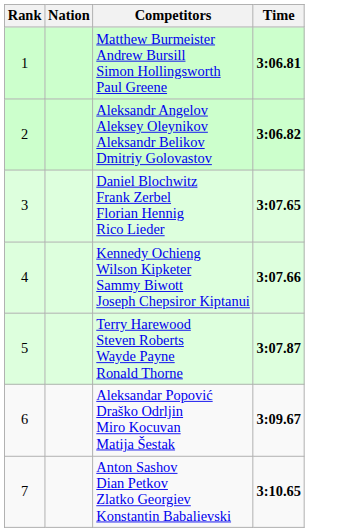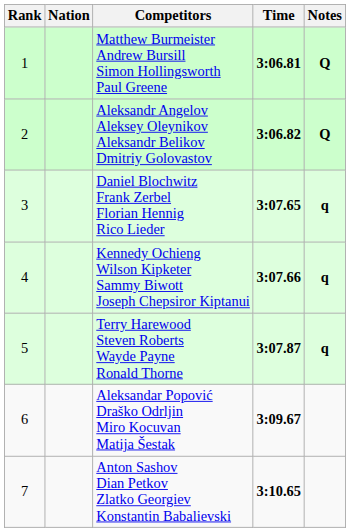 <table class="wikitable sortable" style="text-align:center">
 <tr>
 <th>Rank</th>
 <th>Nation</th>
 <th>Competitors</th>
 <th>Time</th>
+<th>Notes</th>
 </tr>
 <tr bgcolor=ccffcc>
 <td>1</td>
 <td align=left></td>
 <td align=left><a href='#'>Matthew Burmeister</a><br><a href='#'>Andrew Bursill</a><br><a href='#'>Simon Hollingsworth</a><br><a href='#'>Paul Greene</a></td>
 <td><strong>3:06.81</strong></td>
+<td><strong>Q</strong></td>
 </tr>
 <tr bgcolor=ccffcc>
 <td>2</td>
 <td align=left></td>
 <td align=left><a href='#'>Aleksandr Angelov</a><br><a href='#'>Aleksey Oleynikov</a><br><a href='#'>Aleksandr Belikov</a><br><a href='#'>Dmitriy Golovastov</a></td>
 <td><strong>3:06.82</strong></td>
+<td><strong>Q</strong></td>
 </tr>
 <tr bgcolor=ddffdd>
 <td>3</td>
 <td align=left></td>
 <td align=left><a href='#'>Daniel Blochwitz</a><br><a href='#'>Frank Zerbel</a><br><a href='#'>Florian Hennig</a><br><a href='#'>Rico Lieder</a></td>
 <td><strong>3:07.65</strong></td>
+<td><strong>q</strong></td>
 </tr>
 <tr bgcolor=ddffdd>
 <td>4</td>
 <td align=left></td>
 <td align=left><a href='#'>Kennedy Ochieng</a><br><a href='#'>Wilson Kipketer</a><br><a href='#'>Sammy Biwott</a><br><a href='#'>Joseph Chepsiror Kiptanui</a></td>
 <td><strong>3:07.66</strong></td>
+<td><strong>q</strong></td>
 </tr>
 <tr bgcolor=ddffdd>
 <td>5</td>
 <td align=left></td>
 <td align=left><a href='#'>Terry Harewood</a><br><a href='#'>Steven Roberts</a><br><a href='#'>Wayde Payne</a><br><a href='#'>Ronald Thorne</a></td>
 <td><strong>3:07.87</strong></td>
+<td><strong>q</strong></td>
 </tr>
 <tr>
 <td>6</td>
 <td align=left></td>
 <td align=left><a href='#'>Aleksandar Popović</a><br><a href='#'>Draško Odrljin</a><br><a href='#'>Miro Kocuvan</a><br><a href='#'>Matija Šestak</a></td>
 <td><strong>3:09.67</strong></td>
+<td></td>
 </tr>
 <tr>
 <td>7</td>
 <td align=left></td>
 <td align=left><a href='#'>Anton Sashov</a><br><a href='#'>Dian Petkov</a><br><a href='#'>Zlatko Georgiev</a><br><a href='#'>Konstantin Babalievski</a></td>
 <td><strong>3:10.65</strong></td>
+<td></td>
 </tr>
 </table>
